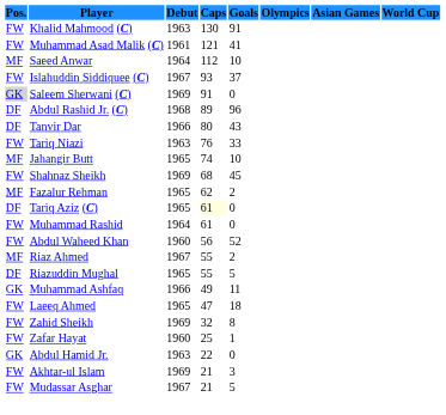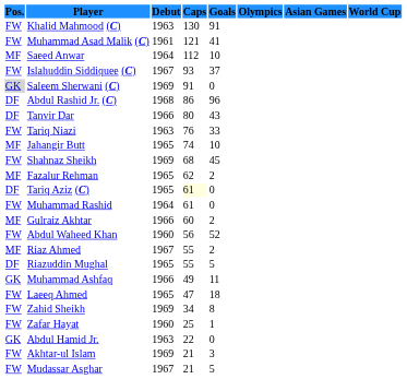 <table class="sortable toccolours">
 <tr>
 <th style="background:#1E90FF;">Pos.</th>
 <th style="background:#1E90FF;">Player</th>
 <th style="background:#1E90FF;">Debut</th>
 <th style="background:#1E90FF;">Caps</th>
 <th style="background:#1E90FF;">Goals</th>
 <th style="background:#1E90FF;">Olympics</th>
 <th style="background:#1E90FF;">Asian Games</th>
 <th style="background:#1E90FF;">World Cup</th>
 </tr>
 <tr>
 <td><a href='#'>FW</a></td>
 <td><a href='#'>Khalid Mahmood</a> <a href='#'>(<strong><em>C</em></strong>)</a></td>
 <td>1963</td>
 <td>130</td>
 <td>91</td>
 <td></td>
 <td></td>
 <td></td>
 </tr>
 <tr>
 <td><a href='#'>FW</a></td>
 <td><a href='#'>Muhammad Asad Malik</a> <a href='#'>(<strong><em>C</em></strong>)</a></td>
 <td>1961</td>
 <td>121</td>
 <td>41</td>
 <td></td>
 <td></td>
 <td></td>
 </tr>
 <tr>
 <td><a href='#'>MF</a></td>
 <td><a href='#'>Saeed Anwar</a></td>
 <td>1964</td>
 <td>112</td>
 <td>10</td>
 <td></td>
 <td></td>
 <td></td>
 </tr>
 <tr>
 <td><a href='#'>FW</a></td>
 <td><a href='#'>Islahuddin Siddiquee</a> <a href='#'>(<strong><em>C</em></strong>)</a></td>
 <td>1967</td>
 <td>93</td>
 <td>37</td>
 <td></td>
 <td></td>
 <td></td>
 </tr>
 <tr>
 <td style="background: lightgrey;"><a href='#'>GK</a></td>
 <td><a href='#'>Saleem Sherwani</a> <a href='#'>(<strong><em>C</em></strong>)</a></td>
 <td>1969</td>
 <td>91</td>
 <td>0</td>
 <td></td>
 <td></td>
 <td></td>
 </tr>
 <tr>
 <td><a href='#'>DF</a></td>
 <td><a href='#'>Abdul Rashid Jr.</a> <a href='#'>(<strong><em>C</em></strong>)</a></td>
 <td>1968</td>
-<td>89</td>
+<td>86</td>
 <td>96</td>
 <td></td>
 <td></td>
 <td></td>
 </tr>
 <tr>
 <td><a href='#'>DF</a></td>
 <td><a href='#'>Tanvir Dar</a></td>
 <td>1966</td>
 <td>80</td>
 <td>43</td>
 <td></td>
 <td></td>
 <td></td>
 </tr>
 <tr>
 <td><a href='#'>FW</a></td>
 <td><a href='#'>Tariq Niazi</a></td>
 <td>1963</td>
 <td>76</td>
 <td>33</td>
 <td></td>
 <td></td>
 <td></td>
 </tr>
 <tr>
 <td><a href='#'>MF</a></td>
 <td><a href='#'>Jahangir Butt</a></td>
 <td>1965</td>
 <td>74</td>
 <td>10</td>
 <td></td>
 <td></td>
 <td></td>
 </tr>
 <tr>
 <td><a href='#'>FW</a></td>
 <td><a href='#'>Shahnaz Sheikh</a></td>
 <td>1969</td>
 <td>68</td>
 <td>45</td>
 <td></td>
 <td></td>
 <td></td>
 </tr>
 <tr>
 <td><a href='#'>MF</a></td>
 <td><a href='#'>Fazalur Rehman</a></td>
 <td>1965</td>
 <td>62</td>
 <td>2</td>
 <td></td>
 <td></td>
 <td></td>
 </tr>
 <tr>
 <td><a href='#'>DF</a></td>
 <td><a href='#'>Tariq Aziz</a> <a href='#'>(<strong><em>C</em></strong>)</a></td>
 <td>1965</td>
 <td style="background: lightyellow;">61</td>
 <td>0</td>
 <td></td>
 <td></td>
 <td></td>
 </tr>
 <tr>
 <td><a href='#'>FW</a></td>
 <td><a href='#'>Muhammad Rashid</a></td>
 <td>1964</td>
 <td>61</td>
 <td>0</td>
 <td></td>
 <td></td>
 <td></td>
 </tr>
 <tr>
+<td><a href='#'>MF</a></td>
+<td><a href='#'>Gulraiz Akhtar</a></td>
+<td>1966</td>
+<td>60</td>
+<td>2</td>
+<td></td>
+<td></td>
+<td></td>
+</tr>
+<tr>
 <td><a href='#'>FW</a></td>
 <td><a href='#'>Abdul Waheed Khan</a></td>
 <td>1960</td>
 <td>56</td>
 <td>52</td>
 <td></td>
 <td></td>
 <td></td>
 </tr>
 <tr>
 <td><a href='#'>MF</a></td>
 <td><a href='#'>Riaz Ahmed</a></td>
 <td>1967</td>
 <td>55</td>
 <td>2</td>
 <td></td>
 <td></td>
 <td></td>
 </tr>
 <tr>
 <td><a href='#'>DF</a></td>
 <td><a href='#'>Riazuddin Mughal</a></td>
 <td>1965</td>
 <td>55</td>
 <td>5</td>
 <td></td>
 <td></td>
 <td></td>
 </tr>
 <tr>
 <td><a href='#'>GK</a></td>
 <td><a href='#'>Muhammad Ashfaq</a></td>
 <td>1966</td>
 <td>49</td>
 <td>11</td>
 <td></td>
 <td></td>
 <td></td>
 </tr>
 <tr>
 <td><a href='#'>FW</a></td>
 <td><a href='#'>Laeeq Ahmed</a></td>
 <td>1965</td>
 <td>47</td>
 <td>18</td>
 <td></td>
 <td></td>
 <td></td>
 </tr>
 <tr>
 <td><a href='#'>FW</a></td>
 <td><a href='#'>Zahid Sheikh</a></td>
 <td>1969</td>
-<td>32</td>
+<td>34</td>
 <td>8</td>
 <td></td>
 <td></td>
 <td></td>
 </tr>
 <tr>
 <td><a href='#'>FW</a></td>
 <td><a href='#'>Zafar Hayat</a></td>
 <td>1960</td>
 <td>25</td>
 <td>1</td>
 <td></td>
 <td></td>
 <td></td>
 </tr>
 <tr>
 <td><a href='#'>GK</a></td>
 <td><a href='#'>Abdul Hamid Jr.</a></td>
 <td>1963</td>
 <td>22</td>
 <td>0</td>
 <td></td>
 <td></td>
 <td></td>
 </tr>
 <tr>
 <td><a href='#'>FW</a></td>
 <td><a href='#'>Akhtar-ul Islam</a></td>
 <td>1969</td>
 <td>21</td>
 <td>3</td>
 <td></td>
 <td></td>
 <td></td>
 </tr>
 <tr>
 <td><a href='#'>FW</a></td>
 <td><a href='#'>Mudassar Asghar</a></td>
 <td>1967</td>
 <td>21</td>
 <td>5</td>
 <td></td>
 <td></td>
 <td></td>
 </tr>
 </table>
